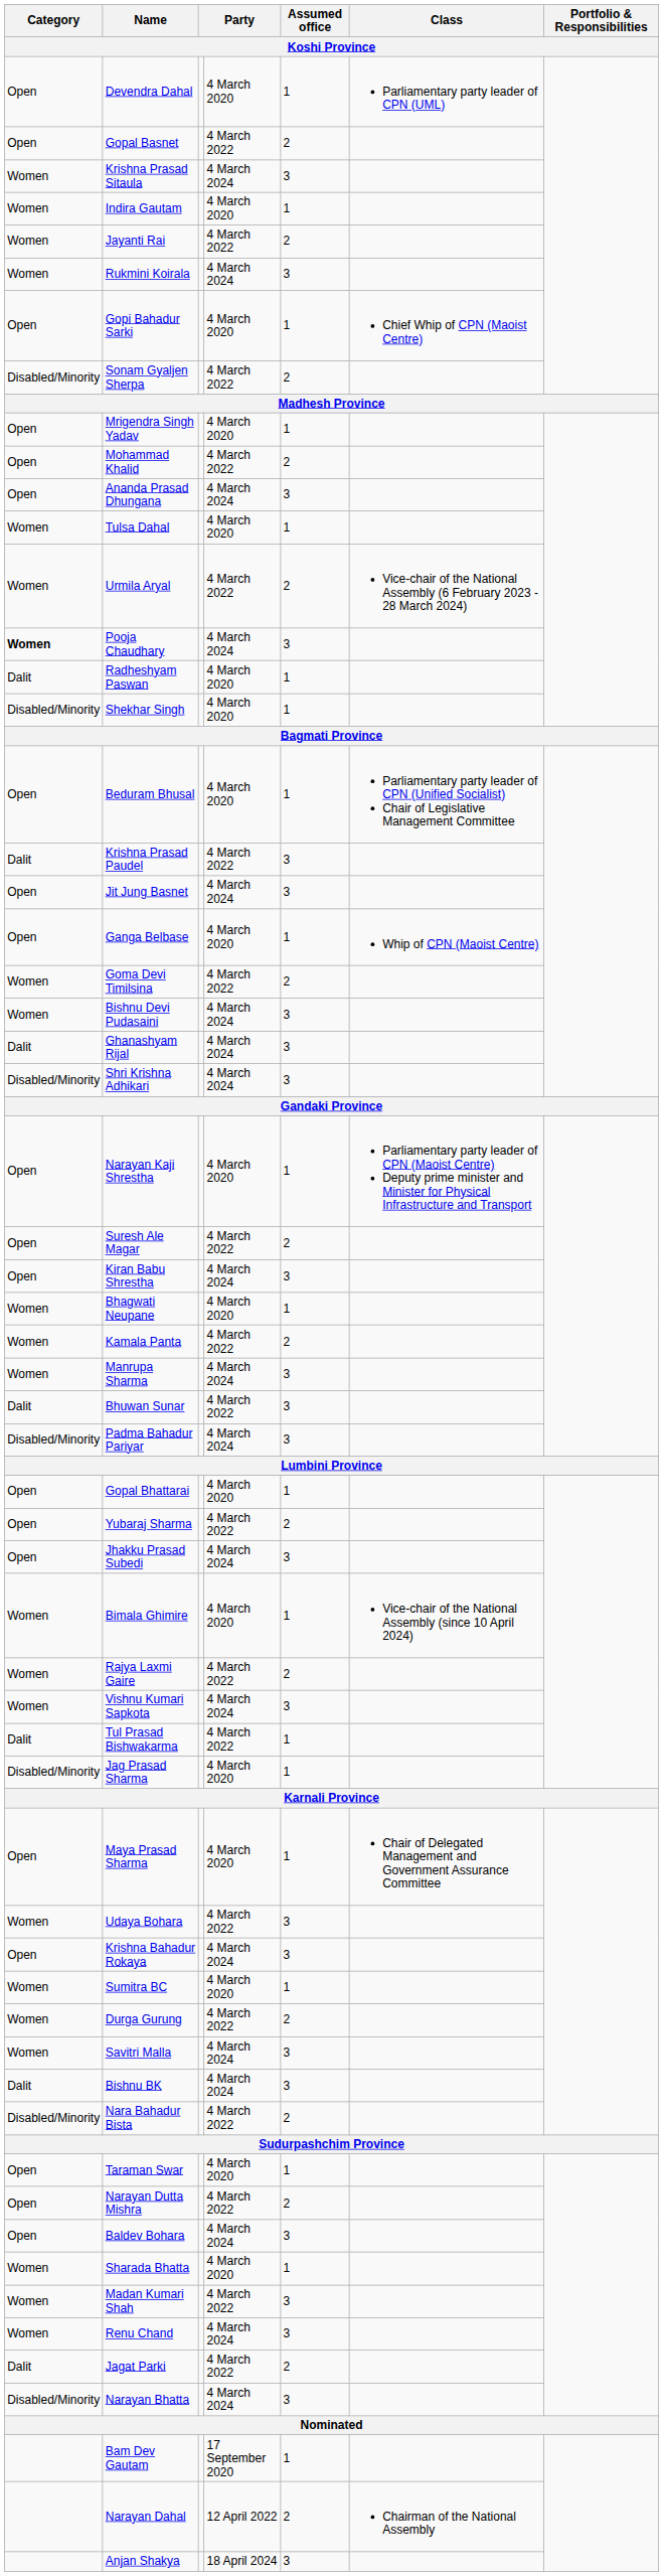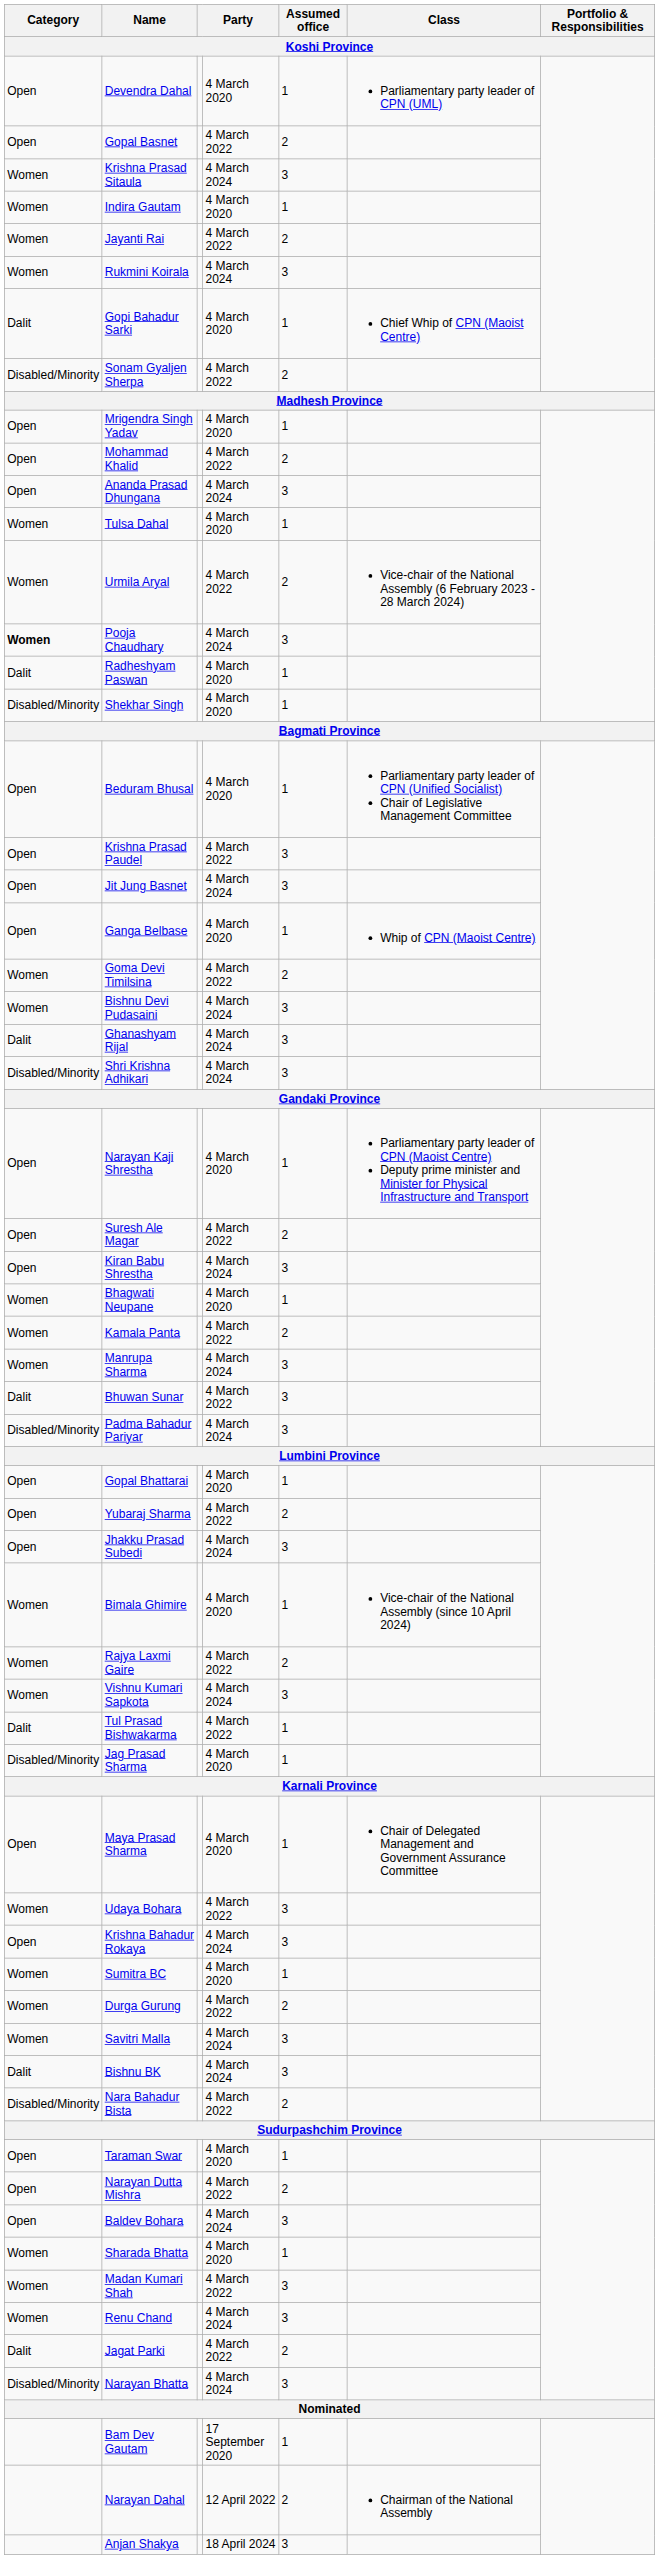 <table class="wikitable sortable">
 <tr>
 <th>Category</th>
 <th>Name</th>
 <th colspan="2">Party</th>
 <th>Assumed office</th>
 <th>Class</th>
 <th>Portfolio & Responsibilities</th>
 </tr>
 <tr>
 <th colspan="7"><a href='#'>Koshi Province</a></th>
 </tr>
 <tr>
 <td>Open</td>
 <td><a href='#'>Devendra Dahal</a></td>
 <td></td>
 <td>4 March 2020</td>
 <td>1</td>
 <td><br><ul><li>Parliamentary party leader of <a href='#'>CPN (UML)</a></li></ul></td>
 </tr>
 <tr>
 <td>Open</td>
 <td><a href='#'>Gopal Basnet</a></td>
 <td></td>
 <td>4 March 2022</td>
 <td>2</td>
 <td></td>
 </tr>
 <tr>
 <td>Women</td>
 <td><a href='#'>Krishna Prasad Sitaula</a></td>
 <td></td>
 <td>4 March 2024</td>
 <td>3</td>
 <td></td>
 </tr>
 <tr>
 <td>Women</td>
 <td><a href='#'>Indira Gautam</a></td>
 <td></td>
 <td>4 March 2020</td>
 <td>1</td>
 <td></td>
 </tr>
 <tr>
 <td>Women</td>
 <td><a href='#'>Jayanti Rai</a></td>
 <td></td>
 <td>4 March 2022</td>
 <td>2</td>
 <td></td>
 </tr>
 <tr>
 <td>Women</td>
 <td><a href='#'>Rukmini Koirala</a></td>
 <td></td>
 <td>4 March 2024</td>
 <td>3</td>
 <td></td>
 </tr>
 <tr>
-<td>Open</td>
+<td>Dalit</td>
 <td><a href='#'>Gopi Bahadur Sarki</a></td>
 <td></td>
 <td>4 March 2020</td>
 <td>1</td>
 <td><br><ul><li>Chief Whip of <a href='#'>CPN (Maoist Centre)</a></li></ul></td>
 </tr>
 <tr>
 <td>Disabled/Minority</td>
 <td><a href='#'>Sonam Gyaljen Sherpa</a></td>
 <td></td>
 <td>4 March 2022</td>
 <td>2</td>
 <td></td>
 </tr>
 <tr>
 <th colspan="7"><a href='#'>Madhesh Province</a></th>
 </tr>
 <tr>
 <td>Open</td>
 <td><a href='#'>Mrigendra Singh Yadav</a></td>
 <td></td>
 <td>4 March 2020</td>
 <td>1</td>
 <td></td>
 </tr>
 <tr>
 <td>Open</td>
 <td><a href='#'>Mohammad Khalid</a></td>
 <td></td>
 <td>4 March 2022</td>
 <td>2</td>
 <td></td>
 </tr>
 <tr>
 <td>Open</td>
 <td><a href='#'>Ananda Prasad Dhungana</a></td>
 <td></td>
 <td>4 March 2024</td>
 <td>3</td>
 <td></td>
 </tr>
 <tr>
 <td>Women</td>
 <td><a href='#'>Tulsa Dahal</a></td>
 <td></td>
 <td>4 March 2020</td>
 <td>1</td>
 <td></td>
 </tr>
 <tr>
 <td>Women</td>
 <td><a href='#'>Urmila Aryal</a></td>
 <td></td>
 <td>4 March 2022</td>
 <td>2</td>
 <td><br><ul><li>Vice-chair of the National Assembly (6 February 2023 - 28 March 2024)</li></ul></td>
 </tr>
 <tr>
 <td><strong>Women</strong></td>
 <td><a href='#'>Pooja Chaudhary</a></td>
 <td></td>
 <td>4 March 2024</td>
 <td>3</td>
 <td></td>
 </tr>
 <tr>
 <td>Dalit</td>
 <td><a href='#'>Radheshyam Paswan</a></td>
 <td></td>
 <td>4 March 2020</td>
 <td>1</td>
 <td></td>
 </tr>
 <tr>
 <td>Disabled/Minority</td>
 <td><a href='#'>Shekhar Singh</a></td>
 <td></td>
 <td>4 March 2020</td>
 <td>1</td>
 <td></td>
 </tr>
 <tr>
 <th colspan="7"><a href='#'>Bagmati Province</a></th>
 </tr>
 <tr>
 <td>Open</td>
 <td><a href='#'>Beduram Bhusal</a></td>
 <td></td>
 <td>4 March 2020</td>
 <td>1</td>
 <td><br><ul><li>Parliamentary party leader of <a href='#'>CPN (Unified Socialist)</a></li><li>Chair of Legislative Management Committee</li></ul></td>
 </tr>
 <tr>
-<td>Dalit</td>
+<td>Open</td>
 <td><a href='#'>Krishna Prasad Paudel</a></td>
 <td></td>
 <td>4 March 2022</td>
 <td>3</td>
 <td></td>
 </tr>
 <tr>
 <td>Open</td>
 <td><a href='#'>Jit Jung Basnet</a></td>
 <td></td>
 <td>4 March 2024</td>
 <td>3</td>
 <td></td>
 </tr>
 <tr>
 <td>Open</td>
 <td><a href='#'>Ganga Belbase</a></td>
 <td></td>
 <td>4 March 2020</td>
 <td>1</td>
 <td><br><ul><li>Whip of <a href='#'>CPN (Maoist Centre)</a></li></ul></td>
 </tr>
 <tr>
 <td>Women</td>
 <td><a href='#'>Goma Devi Timilsina</a></td>
 <td></td>
 <td>4 March 2022</td>
 <td>2</td>
 <td></td>
 </tr>
 <tr>
 <td>Women</td>
 <td><a href='#'>Bishnu Devi Pudasaini</a></td>
 <td></td>
 <td>4 March 2024</td>
 <td>3</td>
 <td></td>
 </tr>
 <tr>
 <td>Dalit</td>
 <td><a href='#'>Ghanashyam Rijal</a></td>
 <td></td>
 <td>4 March 2024</td>
 <td>3</td>
 <td></td>
 </tr>
 <tr>
 <td>Disabled/Minority</td>
 <td><a href='#'>Shri Krishna Adhikari</a></td>
 <td></td>
 <td>4 March 2024</td>
 <td>3</td>
 <td></td>
 </tr>
 <tr>
 <th colspan="7"><a href='#'>Gandaki Province</a></th>
 </tr>
 <tr>
 <td>Open</td>
 <td><a href='#'>Narayan Kaji Shrestha</a></td>
 <td></td>
 <td>4 March 2020</td>
 <td>1</td>
 <td><br><ul><li>Parliamentary party leader of <a href='#'>CPN (Maoist Centre)</a></li><li>Deputy prime minister and <a href='#'>Minister for Physical Infrastructure and Transport</a></li></ul></td>
 </tr>
 <tr>
 <td>Open</td>
 <td><a href='#'>Suresh Ale Magar</a></td>
 <td></td>
 <td>4 March 2022</td>
 <td>2</td>
 <td></td>
 </tr>
 <tr>
 <td>Open</td>
 <td><a href='#'>Kiran Babu Shrestha</a></td>
 <td></td>
 <td>4 March 2024</td>
 <td>3</td>
 <td></td>
 </tr>
 <tr>
 <td>Women</td>
 <td><a href='#'>Bhagwati Neupane</a></td>
 <td></td>
 <td>4 March 2020</td>
 <td>1</td>
 <td></td>
 </tr>
 <tr>
 <td>Women</td>
 <td><a href='#'>Kamala Panta</a></td>
 <td></td>
 <td>4 March 2022</td>
 <td>2</td>
 <td></td>
 </tr>
 <tr>
 <td>Women</td>
 <td><a href='#'>Manrupa Sharma</a></td>
 <td></td>
 <td>4 March 2024</td>
 <td>3</td>
 <td></td>
 </tr>
 <tr>
 <td>Dalit</td>
 <td><a href='#'>Bhuwan Sunar</a></td>
 <td></td>
 <td>4 March 2022</td>
 <td>3</td>
 <td></td>
 </tr>
 <tr>
 <td>Disabled/Minority</td>
 <td><a href='#'>Padma Bahadur Pariyar</a></td>
 <td></td>
 <td>4 March 2024</td>
 <td>3</td>
 <td></td>
 </tr>
 <tr>
 <th colspan="7"><a href='#'>Lumbini Province</a></th>
 </tr>
 <tr>
 <td>Open</td>
 <td><a href='#'>Gopal Bhattarai</a></td>
 <td></td>
 <td>4 March 2020</td>
 <td>1</td>
 <td></td>
 </tr>
 <tr>
 <td>Open</td>
 <td><a href='#'>Yubaraj Sharma</a></td>
 <td></td>
 <td>4 March 2022</td>
 <td>2</td>
 <td></td>
 </tr>
 <tr>
 <td>Open</td>
 <td><a href='#'>Jhakku Prasad Subedi</a></td>
 <td></td>
 <td>4 March 2024</td>
 <td>3</td>
 <td></td>
 </tr>
 <tr>
 <td>Women</td>
 <td><a href='#'>Bimala Ghimire</a></td>
 <td></td>
 <td>4 March 2020</td>
 <td>1</td>
 <td><br><ul><li>Vice-chair of the National Assembly (since 10 April 2024)</li></ul></td>
 </tr>
 <tr>
 <td>Women</td>
 <td><a href='#'>Rajya Laxmi Gaire</a></td>
 <td></td>
 <td>4 March 2022</td>
 <td>2</td>
 <td></td>
 </tr>
 <tr>
 <td>Women</td>
 <td><a href='#'>Vishnu Kumari Sapkota</a></td>
 <td></td>
 <td>4 March 2024</td>
 <td>3</td>
 <td></td>
 </tr>
 <tr>
 <td>Dalit</td>
 <td><a href='#'>Tul Prasad Bishwakarma</a></td>
 <td></td>
 <td>4 March 2022</td>
 <td>1</td>
 <td></td>
 </tr>
 <tr>
 <td>Disabled/Minority</td>
 <td><a href='#'>Jag Prasad Sharma</a></td>
 <td></td>
 <td>4 March 2020</td>
 <td>1</td>
 <td></td>
 </tr>
 <tr>
 <th colspan="7"><a href='#'>Karnali Province</a></th>
 </tr>
 <tr>
 <td>Open</td>
 <td><a href='#'>Maya Prasad Sharma</a></td>
 <td></td>
 <td>4 March 2020</td>
 <td>1</td>
 <td><br><ul><li>Chair of Delegated Management and Government Assurance Committee</li></ul></td>
 </tr>
 <tr>
 <td>Women</td>
 <td><a href='#'>Udaya Bohara</a></td>
 <td></td>
 <td>4 March 2022</td>
 <td>3</td>
 <td></td>
 </tr>
 <tr>
 <td>Open</td>
 <td><a href='#'>Krishna Bahadur Rokaya</a></td>
 <td></td>
 <td>4 March 2024</td>
 <td>3</td>
 <td></td>
 </tr>
 <tr>
 <td>Women</td>
 <td><a href='#'>Sumitra BC</a></td>
 <td></td>
 <td>4 March 2020</td>
 <td>1</td>
 <td></td>
 </tr>
 <tr>
 <td>Women</td>
 <td><a href='#'>Durga Gurung</a></td>
 <td></td>
 <td>4 March 2022</td>
 <td>2</td>
 <td></td>
 </tr>
 <tr>
 <td>Women</td>
 <td><a href='#'>Savitri Malla</a></td>
 <td></td>
 <td>4 March 2024</td>
 <td>3</td>
 <td></td>
 </tr>
 <tr>
 <td>Dalit</td>
 <td><a href='#'>Bishnu BK</a></td>
 <td></td>
 <td>4 March 2024</td>
 <td>3</td>
 <td></td>
 </tr>
 <tr>
 <td>Disabled/Minority</td>
 <td><a href='#'>Nara Bahadur Bista</a></td>
 <td></td>
 <td>4 March 2022</td>
 <td>2</td>
 <td></td>
 </tr>
 <tr>
 <th colspan="7"><a href='#'>Sudurpashchim Province</a></th>
 </tr>
 <tr>
 <td>Open</td>
 <td><a href='#'>Taraman Swar</a></td>
 <td></td>
 <td>4 March 2020</td>
 <td>1</td>
 <td></td>
 </tr>
 <tr>
 <td>Open</td>
 <td><a href='#'>Narayan Dutta Mishra</a></td>
 <td></td>
 <td>4 March 2022</td>
 <td>2</td>
 <td></td>
 </tr>
 <tr>
 <td>Open</td>
 <td><a href='#'>Baldev Bohara</a></td>
 <td></td>
 <td>4 March 2024</td>
 <td>3</td>
 <td></td>
 </tr>
 <tr>
 <td>Women</td>
 <td><a href='#'>Sharada Bhatta</a></td>
 <td></td>
 <td>4 March 2020</td>
 <td>1</td>
 <td></td>
 </tr>
 <tr>
 <td>Women</td>
 <td><a href='#'>Madan Kumari Shah</a></td>
 <td></td>
 <td>4 March 2022</td>
 <td>3</td>
 <td></td>
 </tr>
 <tr>
 <td>Women</td>
 <td><a href='#'>Renu Chand</a></td>
 <td></td>
 <td>4 March 2024</td>
 <td>3</td>
 <td></td>
 </tr>
 <tr>
 <td>Dalit</td>
 <td><a href='#'>Jagat Parki</a></td>
 <td></td>
 <td>4 March 2022</td>
 <td>2</td>
 <td></td>
 </tr>
 <tr>
 <td>Disabled/Minority</td>
 <td><a href='#'>Narayan Bhatta</a></td>
 <td></td>
 <td>4 March 2024</td>
 <td>3</td>
 <td></td>
 </tr>
 <tr>
 <th colspan="7">Nominated</th>
 </tr>
 <tr>
 <td></td>
 <td><a href='#'>Bam Dev Gautam</a></td>
 <td></td>
 <td>17 September 2020</td>
 <td>1</td>
 <td></td>
 </tr>
 <tr>
 <td></td>
 <td><a href='#'>Narayan Dahal</a></td>
 <td></td>
 <td>12 April 2022</td>
 <td>2</td>
 <td><br><ul><li>Chairman of the National Assembly</li></ul></td>
 </tr>
 <tr>
 <td></td>
 <td><a href='#'>Anjan Shakya</a></td>
 <td></td>
 <td>18 April 2024</td>
 <td>3</td>
 <td></td>
 </tr>
 </table>
